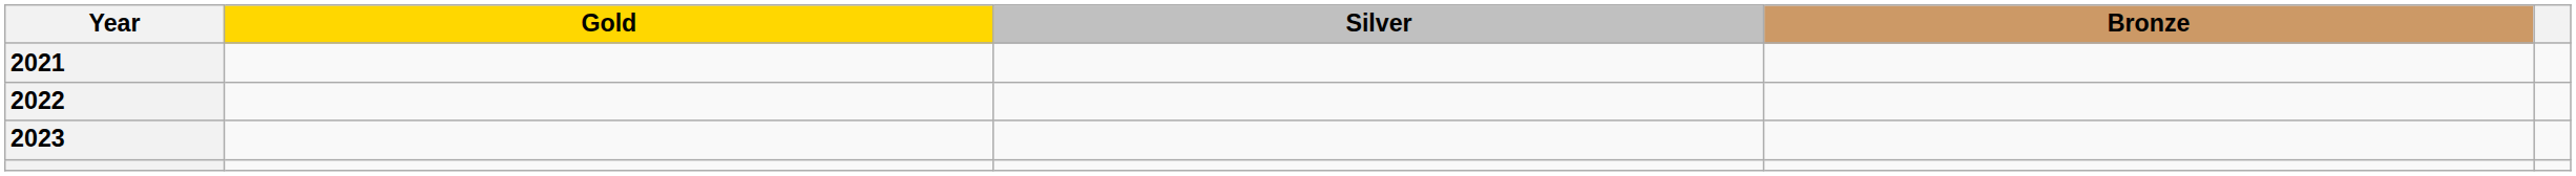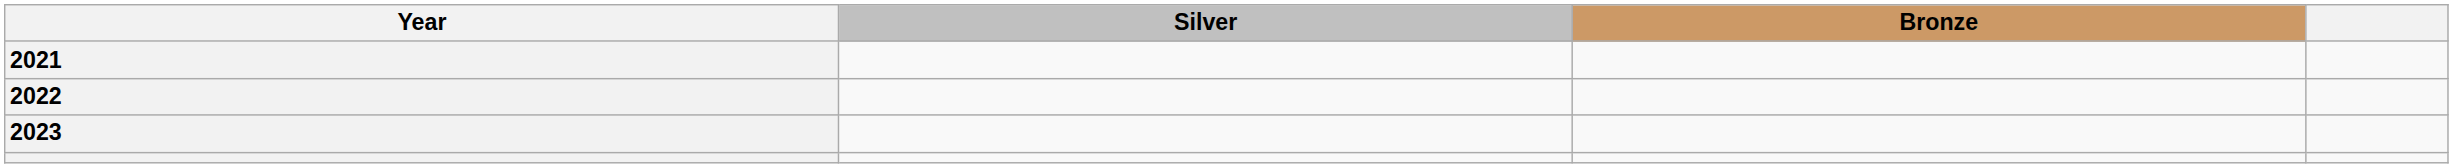 <table class="wikitable unsortable" style="text-align:left; width:85%">
 <tr>
 <th scope="col" style="text-align:center">Year</th>
-<td scope="col" style="text-align:center; width:30%; background:gold"><strong>Gold</strong></td>
 <td scope="col" style="text-align:center; width:30%; background:silver"><strong>Silver</strong></td>
 <td scope="col" style="text-align:center; width:30%; background:#c96"><strong>Bronze</strong></td>
 <th scope="col" style="text-align:center"></th>
 </tr>
 <tr>
 <th scope="row" style="text-align:left">2021</th>
 <td></td>
 <td></td>
 <td></td>
-<td></td>
 </tr>
 <tr>
 <th scope="row" style="text-align:left">2022</th>
-<td></td>
 <td></td>
 <td></td>
 <td></td>
 </tr>
 <tr>
 <th scope="row" style="text-align:left">2023</th>
 <td></td>
 <td></td>
 <td></td>
-<td></td>
 </tr>
 <tr>
 <th scope="row" style="text-align:left"></th>
 <td></td>
 <td></td>
 <td></td>
-<td></td>
 </tr>
 </table>
